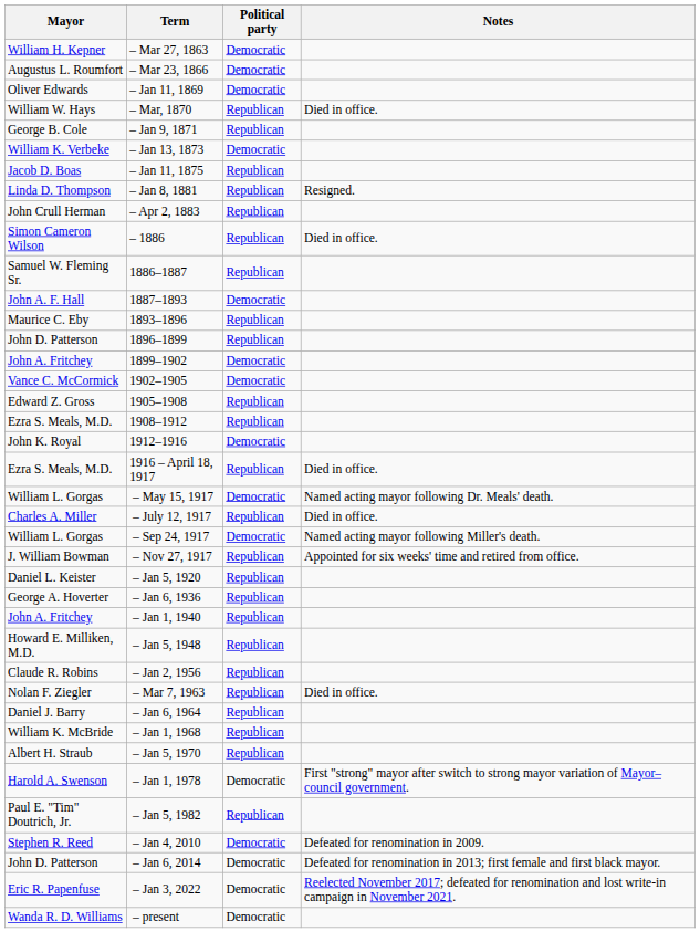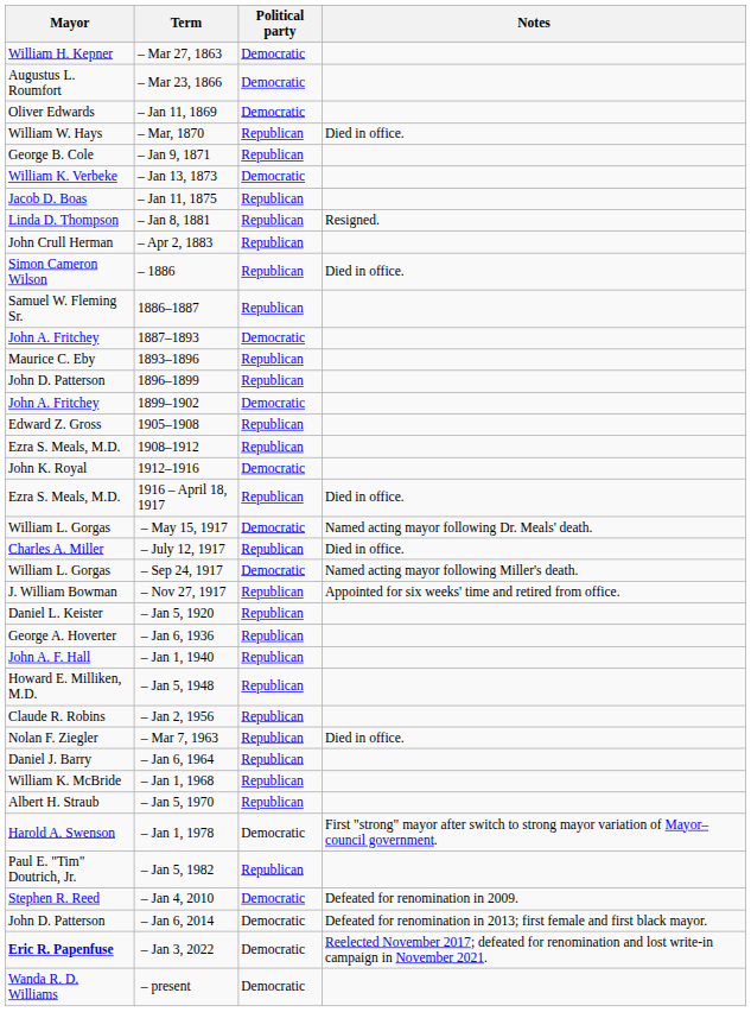 <table class="wikitable sortable sticky-header">
 <tr>
 <th>Mayor</th>
 <th>Term</th>
 <th>Political party</th>
 <th class="unsortable">Notes</th>
 </tr>
 <tr>
 <td data-sort-value="Kepner, William H"><a href='#'>William H. Kepner</a></td>
 <td> – Mar 27, 1863</td>
 <td><a href='#'>Democratic</a></td>
 <td></td>
 </tr>
 <tr>
 <td data-sort-value="Roumfort, Augustus L">Augustus L. Roumfort</td>
 <td> – Mar 23, 1866</td>
 <td><a href='#'>Democratic</a></td>
 <td></td>
 </tr>
 <tr>
 <td data-sort-value="Edwards, Oliver">Oliver Edwards</td>
 <td> – Jan 11, 1869</td>
 <td><a href='#'>Democratic</a></td>
 <td></td>
 </tr>
 <tr>
 <td data-sort-value="Hays, William W">William W. Hays</td>
 <td> – Mar, 1870</td>
 <td><a href='#'>Republican</a></td>
 <td>Died in office.</td>
 </tr>
 <tr>
 <td data-sort-value="Cole, George B">George B. Cole</td>
 <td> – Jan 9, 1871</td>
 <td><a href='#'>Republican</a></td>
 <td></td>
 </tr>
 <tr>
 <td data-sort-value="Verbeke, William K"><a href='#'>William K. Verbeke</a></td>
 <td> – Jan 13, 1873</td>
 <td><a href='#'>Democratic</a></td>
 <td></td>
 </tr>
 <tr>
 <td data-sort-value="Boas, Jacob D"><a href='#'>Jacob D. Boas</a></td>
 <td> – Jan 11, 1875</td>
 <td><a href='#'>Republican</a></td>
 <td></td>
 </tr>
 <tr>
 <td data-sort-value="Thompson, Linda D"><a href='#'>Linda D. Thompson</a></td>
 <td> – Jan 8, 1881</td>
 <td><a href='#'>Republican</a></td>
 <td>Resigned.</td>
 </tr>
 <tr>
 <td data-sort-value="Herman, John Crull">John Crull Herman</td>
 <td> – Apr 2, 1883</td>
 <td><a href='#'>Republican</a></td>
 <td></td>
 </tr>
 <tr>
 <td data-sort-value="Wilson, Simon Cameron"><a href='#'>Simon Cameron Wilson</a></td>
 <td> – 1886</td>
 <td><a href='#'>Republican</a></td>
 <td>Died in office.</td>
 </tr>
 <tr>
 <td data-sort-value="Fleming, Samuel W Sr">Samuel W. Fleming Sr.</td>
 <td>1886–1887</td>
 <td><a href='#'>Republican</a></td>
 <td></td>
 </tr>
 <tr>
-<td data-sort-value="Hall, John A F"><a href='#'>John A. F. Hall</a></td>
+<td data-sort-value="Fritchey, John A"><a href='#'>John A. Fritchey</a></td>
 <td>1887–1893</td>
 <td><a href='#'>Democratic</a></td>
 <td></td>
 </tr>
 <tr>
 <td data-sort-value="Eby, Maurice C">Maurice C. Eby</td>
 <td>1893–1896</td>
 <td><a href='#'>Republican</a></td>
 <td></td>
 </tr>
 <tr>
 <td data-sort-value="Patterson, John D">John D. Patterson</td>
 <td>1896–1899</td>
 <td><a href='#'>Republican</a></td>
 <td></td>
 </tr>
 <tr>
 <td data-sort-value="Fritchey, John A"><a href='#'>John A. Fritchey</a></td>
 <td>1899–1902</td>
-<td><a href='#'>Democratic</a></td>
-<td></td>
-</tr>
-<tr>
-<td data-sort-value="McCormick, Vance C"><a href='#'>Vance C. McCormick</a></td>
-<td>1902–1905</td>
 <td><a href='#'>Democratic</a></td>
 <td></td>
 </tr>
 <tr>
 <td data-sort-value="Gross, Edward Z">Edward Z. Gross</td>
 <td>1905–1908</td>
 <td><a href='#'>Republican</a></td>
 <td></td>
 </tr>
 <tr>
 <td data-sort-value="Meals, Ezra S">Ezra S. Meals, M.D.</td>
 <td>1908–1912</td>
 <td><a href='#'>Republican</a></td>
 <td></td>
 </tr>
 <tr>
 <td data-sort-value="Royal, John J">John K. Royal</td>
 <td>1912–1916</td>
 <td><a href='#'>Democratic</a></td>
 <td></td>
 </tr>
 <tr>
 <td data-sort-value="Meals, Ezra S">Ezra S. Meals, M.D.</td>
 <td>1916 – April 18, 1917</td>
 <td><a href='#'>Republican</a></td>
 <td>Died in office.</td>
 </tr>
 <tr>
 <td data-sort-value="Gorgas, William L">William L. Gorgas</td>
 <td> – May 15, 1917</td>
 <td><a href='#'>Democratic</a></td>
 <td>Named acting mayor following Dr. Meals' death.</td>
 </tr>
 <tr>
 <td data-sort-value="Miller, Charles A"><a href='#'>Charles A. Miller</a></td>
 <td> – July 12, 1917</td>
 <td><a href='#'>Republican</a></td>
 <td>Died in office.</td>
 </tr>
 <tr>
 <td data-sort-value="Gorgas, William L">William L. Gorgas</td>
 <td> – Sep 24, 1917</td>
 <td><a href='#'>Democratic</a></td>
 <td>Named acting mayor following Miller's death.</td>
 </tr>
 <tr>
 <td data-sort-value="Bowman, J William">J. William Bowman</td>
 <td> – Nov 27, 1917</td>
 <td><a href='#'>Republican</a></td>
 <td>Appointed for six weeks' time and retired from office.</td>
 </tr>
 <tr>
 <td data-sort-value="Keister, Daniel L">Daniel L. Keister</td>
 <td> – Jan 5, 1920</td>
 <td><a href='#'>Republican</a></td>
 <td></td>
 </tr>
 <tr>
 <td data-sort-value="Hoverter, George A">George A. Hoverter</td>
 <td> – Jan 6, 1936</td>
 <td><a href='#'>Republican</a></td>
 <td></td>
 </tr>
 <tr>
-<td data-sort-value="Fritchey, John A"><a href='#'>John A. Fritchey</a></td>
+<td data-sort-value="Hall, John A F"><a href='#'>John A. F. Hall</a></td>
 <td> – Jan 1, 1940</td>
 <td><a href='#'>Republican</a></td>
 <td></td>
 </tr>
 <tr>
 <td data-sort-value="Milliken, Howard E">Howard E. Milliken, M.D.</td>
 <td> – Jan 5, 1948</td>
 <td><a href='#'>Republican</a></td>
 <td></td>
 </tr>
 <tr>
 <td data-sort-value="Robins, Claude R">Claude R. Robins</td>
 <td> – Jan 2, 1956</td>
 <td><a href='#'>Republican</a></td>
 <td></td>
 </tr>
 <tr>
 <td data-sort-value="Ziegler, Nolan F">Nolan F. Ziegler</td>
 <td> – Mar 7, 1963</td>
 <td><a href='#'>Republican</a></td>
 <td>Died in office.</td>
 </tr>
 <tr>
 <td data-sort-value="Barry, Daniel J">Daniel J. Barry</td>
 <td> – Jan 6, 1964</td>
 <td><a href='#'>Republican</a></td>
 <td></td>
 </tr>
 <tr>
 <td data-sort-value="McBride, William K">William K. McBride</td>
 <td> – Jan 1, 1968</td>
 <td><a href='#'>Republican</a></td>
 <td></td>
 </tr>
 <tr>
 <td data-sort-value="Straub, Albert H">Albert H. Straub</td>
 <td> – Jan 5, 1970</td>
 <td><a href='#'>Republican</a></td>
 <td></td>
 </tr>
 <tr>
 <td data-sort-value="Swenson, Harold A"><a href='#'>Harold A. Swenson</a></td>
 <td> – Jan 1, 1978</td>
 <td>Democratic</td>
 <td>First "strong" mayor after switch to strong mayor variation of <a href='#'>Mayor–council government</a>.</td>
 </tr>
 <tr>
 <td data-sort-value="Doutrich, Paul E Jr">Paul E. "Tim" Doutrich, Jr.</td>
 <td> – Jan 5, 1982</td>
 <td><a href='#'>Republican</a></td>
 <td></td>
 </tr>
 <tr>
 <td data-sort-value="Reed, Stephen R"><a href='#'>Stephen R. Reed</a></td>
 <td> – Jan 4, 2010</td>
 <td><a href='#'>Democratic</a></td>
 <td>Defeated for renomination in 2009.</td>
 </tr>
 <tr>
 <td data-sort-value="Patterson, John D">John D. Patterson</td>
 <td> – Jan 6, 2014</td>
 <td>Democratic</td>
 <td>Defeated for renomination in 2013; first female and first black mayor.</td>
 </tr>
 <tr>
-<td data-sort-value="Papenfuse, Eric R"><a href='#'>Eric R. Papenfuse</a></td>
+<td data-sort-value="Papenfuse, Eric R"><strong><a href='#'>Eric R. Papenfuse</a></strong></td>
 <td> – Jan 3, 2022</td>
 <td>Democratic</td>
 <td><a href='#'>Reelected November 2017</a>; defeated for renomination and lost write-in campaign in <a href='#'>November 2021</a>.</td>
 </tr>
 <tr>
 <td data-sort-value="Williams, Wanda R D"><a href='#'>Wanda R. D. Williams</a></td>
 <td> – present</td>
 <td>Democratic</td>
 <td></td>
 </tr>
 </table>
